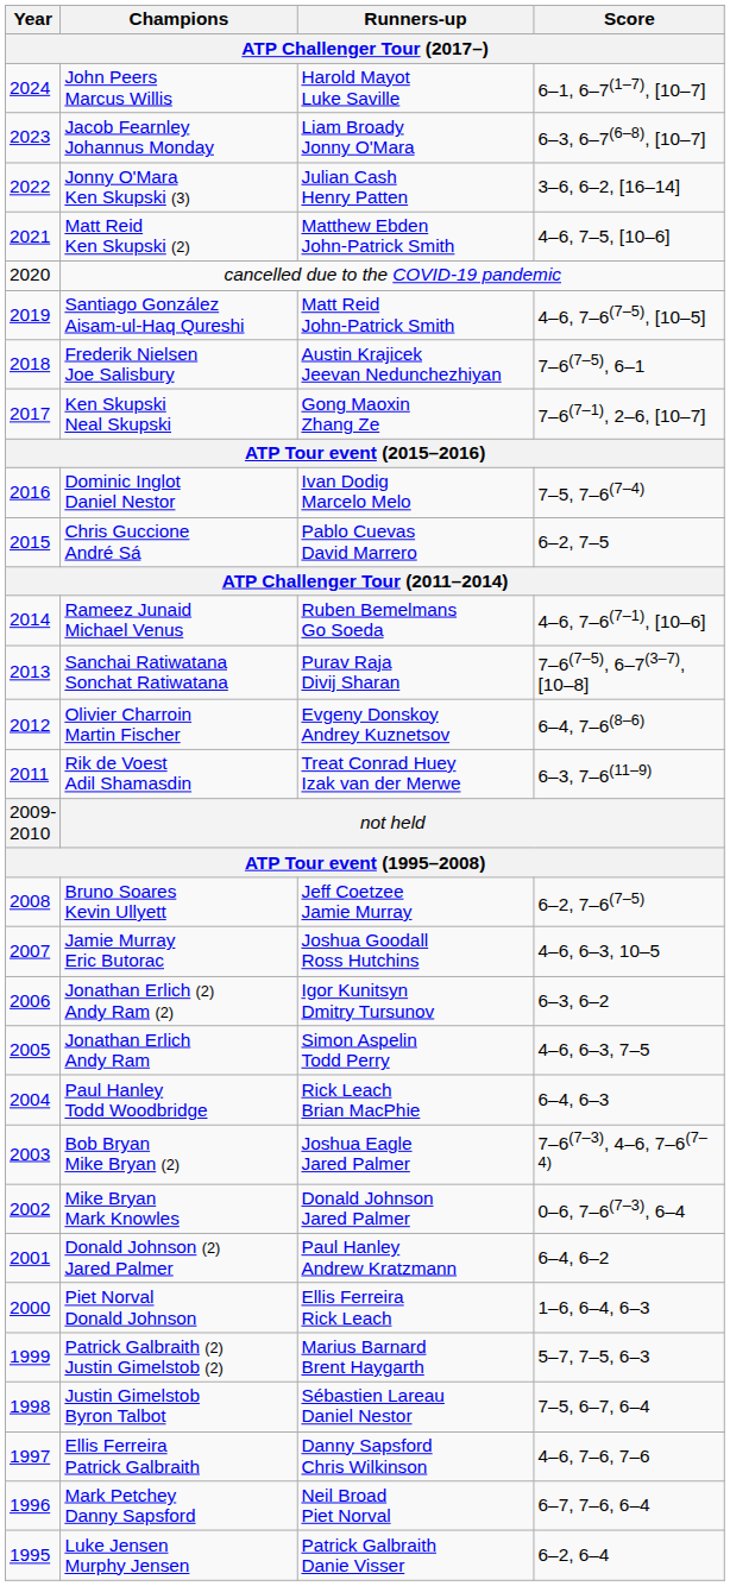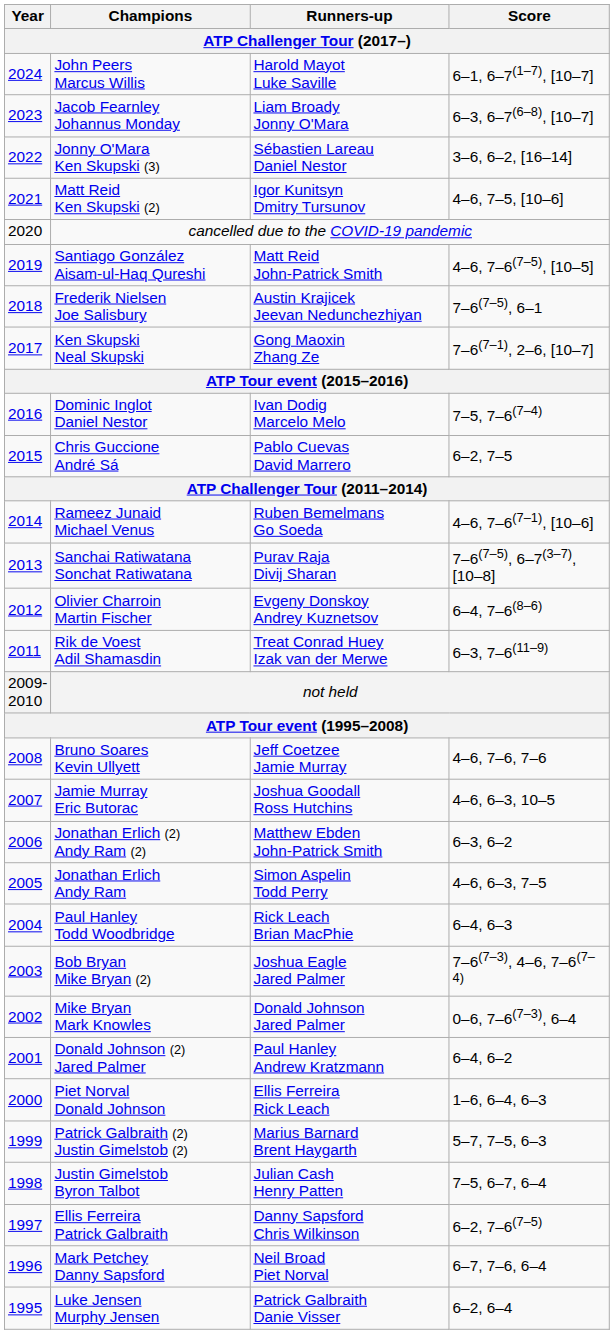 <table class="wikitable">
 <tr>
 <th style="width:40px">Year</th>
 <th style="width:200px">Champions</th>
 <th style="width:200px">Runners-up</th>
 <th style="width:160px" class="unsortable">Score</th>
 </tr>
 <tr>
 <th colspan=4 align=center><a href='#'>ATP Challenger Tour</a> (2017–)</th>
 </tr>
 <tr>
 <td><a href='#'>2024</a></td>
 <td> <a href='#'>John Peers</a><br> <a href='#'>Marcus Willis</a></td>
 <td> <a href='#'>Harold Mayot</a><br> <a href='#'>Luke Saville</a></td>
 <td>6–1, 6–7<sup>(1–7)</sup>, [10–7]</td>
 </tr>
 <tr>
 <td><a href='#'>2023</a></td>
 <td> <a href='#'>Jacob Fearnley</a><br> <a href='#'>Johannus Monday</a></td>
 <td> <a href='#'>Liam Broady</a><br> <a href='#'>Jonny O'Mara</a></td>
 <td>6–3, 6–7<sup>(6–8)</sup>, [10–7]</td>
 </tr>
 <tr>
 <td><a href='#'>2022</a></td>
 <td> <a href='#'>Jonny O'Mara</a><br> <a href='#'>Ken Skupski</a> <small>(3)</small></td>
-<td> <a href='#'>Julian Cash</a><br> <a href='#'>Henry Patten</a></td>
+<td> <a href='#'>Sébastien Lareau</a> <br>  <a href='#'>Daniel Nestor</a></td>
 <td>3–6, 6–2, [16–14]</td>
 </tr>
 <tr>
 <td><a href='#'>2021</a></td>
 <td> <a href='#'>Matt Reid</a><br> <a href='#'>Ken Skupski</a> <small>(2)</small></td>
-<td> <a href='#'>Matthew Ebden</a><br> <a href='#'>John-Patrick Smith</a></td>
+<td> <a href='#'>Igor Kunitsyn</a> <br>  <a href='#'>Dmitry Tursunov</a></td>
 <td>4–6, 7–5, [10–6]</td>
 </tr>
 <tr>
 <td>2020</td>
 <td colspan=3 align=center><em>cancelled due to the <a href='#'>COVID-19 pandemic</a></em></td>
 </tr>
 <tr>
 <td><a href='#'>2019</a></td>
 <td> <a href='#'>Santiago González</a><br> <a href='#'>Aisam-ul-Haq Qureshi</a></td>
 <td> <a href='#'>Matt Reid</a><br> <a href='#'>John-Patrick Smith</a></td>
 <td>4–6, 7–6<sup>(7–5)</sup>, [10–5]</td>
 </tr>
 <tr>
 <td><a href='#'>2018</a></td>
 <td> <a href='#'>Frederik Nielsen</a><br> <a href='#'>Joe Salisbury</a></td>
 <td> <a href='#'>Austin Krajicek</a><br> <a href='#'>Jeevan Nedunchezhiyan</a></td>
 <td>7–6<sup>(7–5)</sup>, 6–1</td>
 </tr>
 <tr>
 <td><a href='#'>2017</a></td>
 <td> <a href='#'>Ken Skupski</a><br> <a href='#'>Neal Skupski</a></td>
 <td> <a href='#'>Gong Maoxin</a><br> <a href='#'>Zhang Ze</a></td>
 <td>7–6<sup>(7–1)</sup>, 2–6, [10–7]</td>
 </tr>
 <tr>
 <th colspan=4 align=center><a href='#'>ATP Tour event</a> (2015–2016)</th>
 </tr>
 <tr>
 <td><a href='#'>2016</a></td>
 <td> <a href='#'>Dominic Inglot</a><br> <a href='#'>Daniel Nestor</a></td>
 <td> <a href='#'>Ivan Dodig</a><br> <a href='#'>Marcelo Melo</a></td>
 <td>7–5, 7–6<sup>(7–4)</sup></td>
 </tr>
 <tr>
 <td><a href='#'>2015</a></td>
 <td> <a href='#'>Chris Guccione</a> <br>  <a href='#'>André Sá</a></td>
 <td> <a href='#'>Pablo Cuevas</a> <br>  <a href='#'>David Marrero</a></td>
 <td>6–2, 7–5</td>
 </tr>
 <tr>
 <th colspan=4 align=center><a href='#'>ATP Challenger Tour</a> (2011–2014)</th>
 </tr>
 <tr>
 <td><a href='#'>2014</a></td>
 <td> <a href='#'>Rameez Junaid</a><br> <a href='#'>Michael Venus</a></td>
 <td> <a href='#'>Ruben Bemelmans</a><br> <a href='#'>Go Soeda</a></td>
 <td>4–6, 7–6<sup>(7–1)</sup>, [10–6]</td>
 </tr>
 <tr>
 <td><a href='#'>2013</a></td>
 <td> <a href='#'>Sanchai Ratiwatana</a> <br>  <a href='#'>Sonchat Ratiwatana</a></td>
 <td> <a href='#'>Purav Raja</a> <br>  <a href='#'>Divij Sharan</a></td>
 <td>7–6<sup>(7–5)</sup>, 6–7<sup>(3–7)</sup>, [10–8]</td>
 </tr>
 <tr>
 <td><a href='#'>2012</a></td>
 <td> <a href='#'>Olivier Charroin</a> <br>  <a href='#'>Martin Fischer</a></td>
 <td> <a href='#'>Evgeny Donskoy</a> <br>  <a href='#'>Andrey Kuznetsov</a></td>
 <td>6–4, 7–6<sup>(8–6)</sup></td>
 </tr>
 <tr>
 <td><a href='#'>2011</a></td>
 <td> <a href='#'>Rik de Voest</a> <br>  <a href='#'>Adil Shamasdin</a></td>
 <td> <a href='#'>Treat Conrad Huey</a> <br>  <a href='#'>Izak van der Merwe</a></td>
 <td>6–3, 7–6<sup>(11–9)</sup></td>
 </tr>
 <tr>
 <td style="background:#f3f3f3">2009-2010</td>
 <td colspan=3 align=center style="background:#f3f3f3"><em>not held</em></td>
 </tr>
 <tr>
 <th colspan=4 align=center><a href='#'>ATP Tour event</a> (1995–2008)</th>
 </tr>
 <tr>
 <td><a href='#'>2008</a></td>
 <td> <a href='#'>Bruno Soares</a> <br>  <a href='#'>Kevin Ullyett</a></td>
 <td> <a href='#'>Jeff Coetzee</a> <br>  <a href='#'>Jamie Murray</a></td>
-<td>6–2, 7–6<sup>(7–5)</sup></td>
+<td>4–6, 7–6, 7–6</td>
 </tr>
 <tr>
 <td><a href='#'>2007</a></td>
 <td> <a href='#'>Jamie Murray</a> <br>  <a href='#'>Eric Butorac</a></td>
 <td> <a href='#'>Joshua Goodall</a> <br>  <a href='#'>Ross Hutchins</a></td>
 <td>4–6, 6–3, 10–5</td>
 </tr>
 <tr>
 <td><a href='#'>2006</a></td>
 <td> <a href='#'>Jonathan Erlich</a> <small>(2)</small> <br>  <a href='#'>Andy Ram</a> <small>(2)</small></td>
-<td> <a href='#'>Igor Kunitsyn</a> <br>  <a href='#'>Dmitry Tursunov</a></td>
+<td> <a href='#'>Matthew Ebden</a><br> <a href='#'>John-Patrick Smith</a></td>
 <td>6–3, 6–2</td>
 </tr>
 <tr>
 <td><a href='#'>2005</a></td>
 <td> <a href='#'>Jonathan Erlich</a> <br>  <a href='#'>Andy Ram</a></td>
 <td> <a href='#'>Simon Aspelin</a> <br>  <a href='#'>Todd Perry</a></td>
 <td>4–6, 6–3, 7–5</td>
 </tr>
 <tr>
 <td><a href='#'>2004</a></td>
 <td> <a href='#'>Paul Hanley</a> <br>  <a href='#'>Todd Woodbridge</a></td>
 <td> <a href='#'>Rick Leach</a> <br>  <a href='#'>Brian MacPhie</a></td>
 <td>6–4, 6–3</td>
 </tr>
 <tr>
 <td><a href='#'>2003</a></td>
 <td> <a href='#'>Bob Bryan</a> <br>  <a href='#'>Mike Bryan</a> <small>(2)</small></td>
 <td> <a href='#'>Joshua Eagle</a> <br>  <a href='#'>Jared Palmer</a></td>
 <td>7–6<sup>(7–3)</sup>, 4–6, 7–6<sup>(7–4)</sup></td>
 </tr>
 <tr>
 <td><a href='#'>2002</a></td>
 <td> <a href='#'>Mike Bryan</a> <br>  <a href='#'>Mark Knowles</a></td>
 <td> <a href='#'>Donald Johnson</a> <br>  <a href='#'>Jared Palmer</a></td>
 <td>0–6, 7–6<sup>(7–3)</sup>, 6–4</td>
 </tr>
 <tr>
 <td><a href='#'>2001</a></td>
 <td> <a href='#'>Donald Johnson</a> <small>(2)</small> <br>  <a href='#'>Jared Palmer</a></td>
 <td> <a href='#'>Paul Hanley</a> <br>  <a href='#'>Andrew Kratzmann</a></td>
 <td>6–4, 6–2</td>
 </tr>
 <tr>
 <td><a href='#'>2000</a></td>
 <td> <a href='#'>Piet Norval</a> <br>  <a href='#'>Donald Johnson</a></td>
 <td> <a href='#'>Ellis Ferreira</a> <br>  <a href='#'>Rick Leach</a></td>
 <td>1–6, 6–4, 6–3</td>
 </tr>
 <tr>
 <td><a href='#'>1999</a></td>
 <td> <a href='#'>Patrick Galbraith</a> <small>(2)</small> <br>  <a href='#'>Justin Gimelstob</a> <small>(2)</small></td>
 <td> <a href='#'>Marius Barnard</a> <br>  <a href='#'>Brent Haygarth</a></td>
 <td>5–7, 7–5, 6–3</td>
 </tr>
 <tr>
 <td><a href='#'>1998</a></td>
 <td> <a href='#'>Justin Gimelstob</a> <br>  <a href='#'>Byron Talbot</a></td>
-<td> <a href='#'>Sébastien Lareau</a> <br>  <a href='#'>Daniel Nestor</a></td>
+<td> <a href='#'>Julian Cash</a><br> <a href='#'>Henry Patten</a></td>
 <td>7–5, 6–7, 6–4</td>
 </tr>
 <tr>
 <td><a href='#'>1997</a></td>
 <td> <a href='#'>Ellis Ferreira</a> <br>  <a href='#'>Patrick Galbraith</a></td>
 <td> <a href='#'>Danny Sapsford</a> <br>  <a href='#'>Chris Wilkinson</a></td>
-<td>4–6, 7–6, 7–6</td>
+<td>6–2, 7–6<sup>(7–5)</sup></td>
 </tr>
 <tr>
 <td><a href='#'>1996</a></td>
 <td> <a href='#'>Mark Petchey</a> <br>  <a href='#'>Danny Sapsford</a></td>
 <td> <a href='#'>Neil Broad</a> <br>  <a href='#'>Piet Norval</a></td>
 <td>6–7, 7–6, 6–4</td>
 </tr>
 <tr>
 <td><a href='#'>1995</a></td>
 <td> <a href='#'>Luke Jensen</a> <br>  <a href='#'>Murphy Jensen</a></td>
 <td> <a href='#'>Patrick Galbraith</a> <br>  <a href='#'>Danie Visser</a></td>
 <td>6–2, 6–4</td>
 </tr>
 </table>
